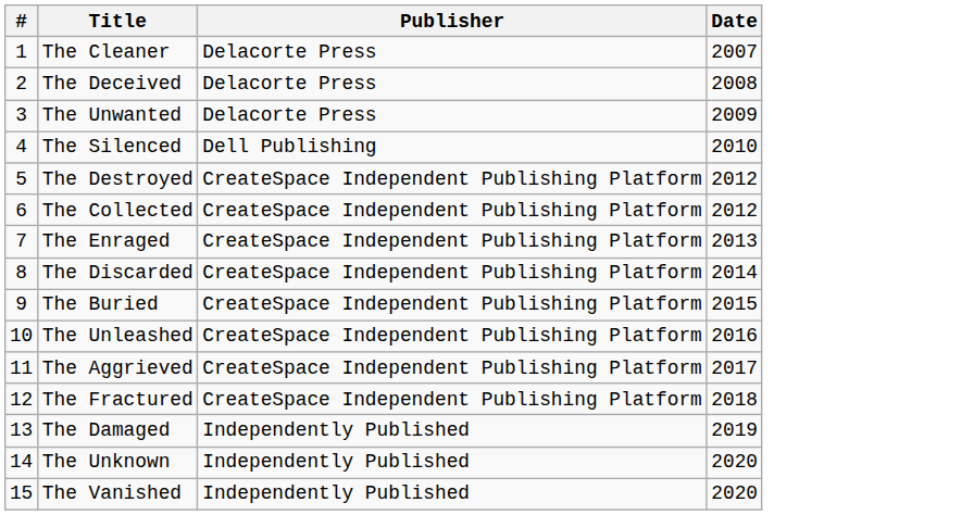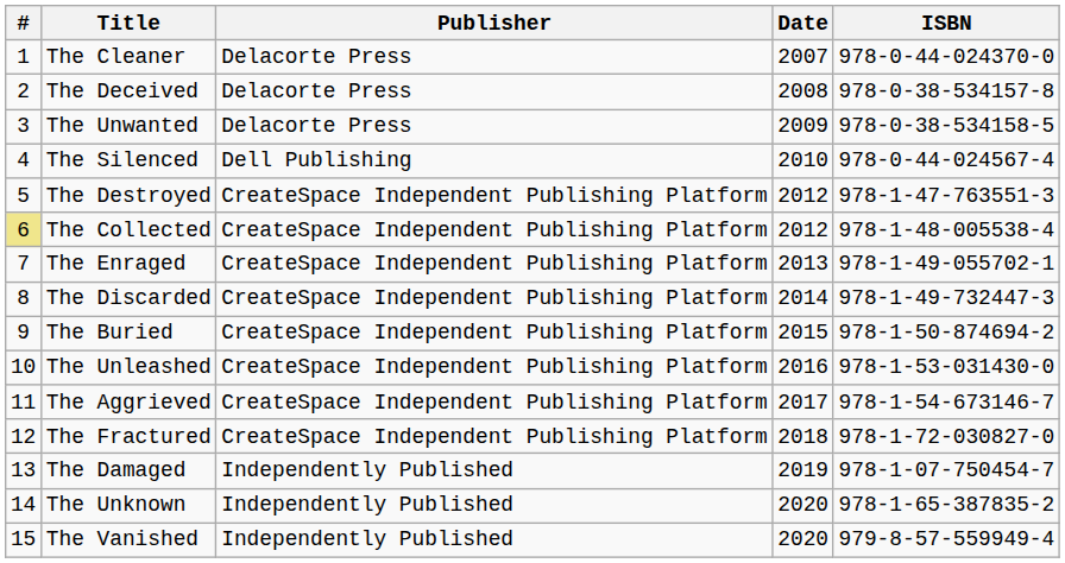 <table class=wikitable>
 <tr>
 <th style="text-align:center">#</th>
 <th>Title</th>
 <th>Publisher</th>
 <th style="text-align:center">Date</th>
+<th>ISBN</th>
 </tr>
 <tr>
 <td style="text-align:center">1</td>
 <td>The Cleaner</td>
 <td>Delacorte Press</td>
 <td style="text-align:center">2007</td>
+<td>978-0-44-024370-0</td>
 </tr>
 <tr>
 <td style="text-align:center">2</td>
 <td>The Deceived</td>
 <td>Delacorte Press</td>
 <td style="text-align:center">2008</td>
+<td>978-0-38-534157-8</td>
 </tr>
 <tr>
 <td style="text-align:center">3</td>
 <td>The Unwanted</td>
 <td>Delacorte Press</td>
 <td style="text-align:center">2009</td>
+<td>978-0-38-534158-5</td>
 </tr>
 <tr>
 <td style="text-align:center">4</td>
 <td>The Silenced</td>
 <td>Dell Publishing</td>
 <td>2010</td>
+<td>978-0-44-024567-4</td>
 </tr>
 <tr>
 <td style="text-align:center">5</td>
 <td>The Destroyed</td>
 <td>CreateSpace Independent Publishing Platform</td>
 <td style="text-align:center">2012</td>
+<td>978-1-47-763551-3</td>
 </tr>
 <tr>
-<td style="text-align:center">6</td>
+<td style="background: khaki; text-align:center">6</td>
 <td>The Collected</td>
 <td>CreateSpace Independent Publishing Platform</td>
 <td style="text-align:center">2012</td>
+<td>978-1-48-005538-4</td>
 </tr>
 <tr>
 <td style="text-align:center">7</td>
 <td>The Enraged</td>
 <td>CreateSpace Independent Publishing Platform</td>
 <td style="text-align:center">2013</td>
+<td>978-1-49-055702-1</td>
 </tr>
 <tr>
 <td style="text-align:center">8</td>
 <td>The Discarded</td>
 <td>CreateSpace Independent Publishing Platform</td>
 <td style="text-align:center">2014</td>
+<td>978-1-49-732447-3</td>
 </tr>
 <tr>
 <td style="text-align:center">9</td>
 <td>The Buried</td>
 <td>CreateSpace Independent Publishing Platform</td>
 <td style="text-align:center">2015</td>
+<td>978-1-50-874694-2</td>
 </tr>
 <tr>
 <td style="text-align:center">10</td>
 <td>The Unleashed</td>
 <td>CreateSpace Independent Publishing Platform</td>
 <td style="text-align:center">2016</td>
+<td>978-1-53-031430-0</td>
 </tr>
 <tr>
 <td style="text-align:center">11</td>
 <td>The Aggrieved</td>
 <td>CreateSpace Independent Publishing Platform</td>
 <td style="text-align:center">2017</td>
+<td>978-1-54-673146-7</td>
 </tr>
 <tr>
 <td style="text-align:center">12</td>
 <td>The Fractured</td>
 <td>CreateSpace Independent Publishing Platform</td>
 <td style="text-align:center">2018</td>
+<td>978-1-72-030827-0</td>
 </tr>
 <tr>
 <td style="text-align:center">13</td>
 <td>The Damaged</td>
 <td>Independently Published</td>
 <td style="text-align:center">2019</td>
+<td>978-1-07-750454-7</td>
 </tr>
 <tr>
 <td style="text-align:center">14</td>
 <td>The Unknown</td>
 <td>Independently Published</td>
 <td style="text-align:center">2020</td>
+<td>978-1-65-387835-2</td>
 </tr>
 <tr>
 <td style="text-align:center">15</td>
 <td>The Vanished</td>
 <td>Independently Published</td>
 <td style="text-align:center">2020</td>
+<td>979-8-57-559949-4</td>
 </tr>
 </table>
